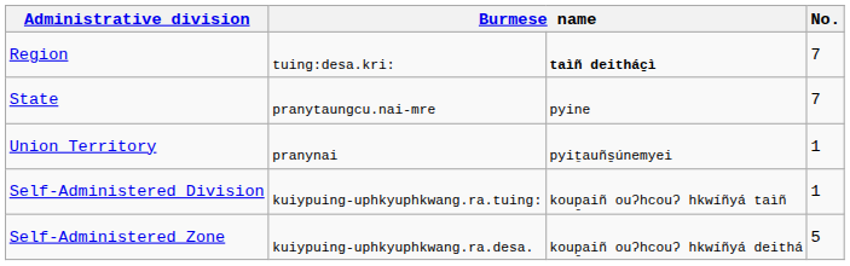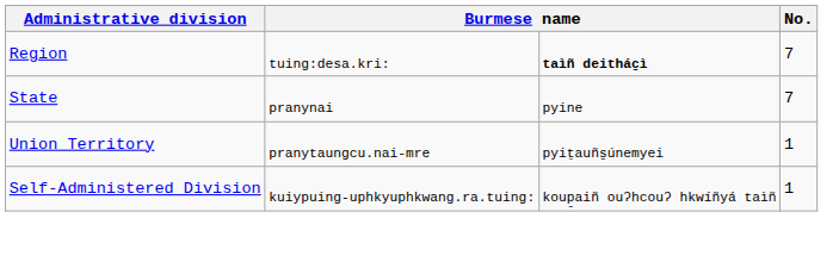 <table class=wikitable>
 <tr>
 <th><a href='#'>Administrative division</a></th>
 <th colspan=2><a href='#'>Burmese</a> name</th>
 <th>No.</th>
 </tr>
 <tr>
 <td><a href='#'>Region</a></td>
 <td><br><small>tuing:desa.kri:</small></td>
 <td><strong><br><small>taìñ deithác̱ì</small></strong></td>
 <td>7</td>
 </tr>
 <tr>
 <td><a href='#'>State</a></td>
-<td><br><small>pranytaungcu.nai-mre</small></td>
+<td><br><small>pranynai</small></td>
 <td><br><small>pyine</small></td>
 <td>7</td>
 </tr>
 <tr>
 <td><a href='#'>Union Territory</a></td>
-<td><br><small>pranynai</small></td>
+<td><br><small>pranytaungcu.nai-mre</small></td>
 <td><br><small>pyiṯauñs̱únemyei</small></td>
 <td>1</td>
 </tr>
 <tr>
 <td><a href='#'>Self-Administered Division</a></td>
 <td><br><small>kuiypuing-uphkyuphkwang.ra.tuing:</small></td>
 <td><br><small>koup̱aiñ ouʔhcouʔ hkwíñyá taìñ</small></td>
 <td>1</td>
 </tr>
-<tr>
-<td><a href='#'>Self-Administered Zone</a></td>
-<td><br><small>kuiypuing-uphkyuphkwang.ra.desa.</small></td>
-<td><br><small>koup̱aiñ ouʔhcouʔ hkwíñyá deithá</small></td>
-<td>5</td>
-</tr>
 </table>
